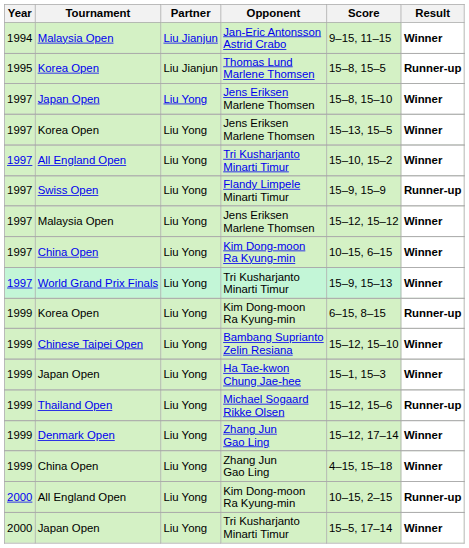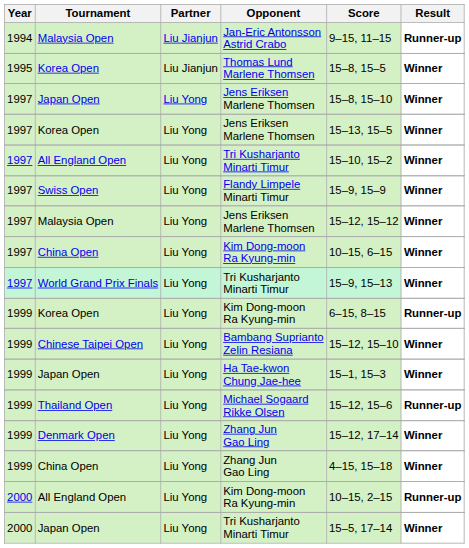 <table class="sortable wikitable" style="font-size: 90%;">
 <tr>
 <th>Year</th>
 <th>Tournament</th>
 <th>Partner</th>
 <th>Opponent</th>
 <th>Score</th>
 <th>Result</th>
 </tr>
 <tr style="background:#D4F1C5">
 <td align="center">1994</td>
 <td align="left"><a href='#'>Malaysia Open</a></td>
 <td align="left"> <a href='#'>Liu Jianjun</a></td>
 <td align="left"> <a href='#'>Jan-Eric Antonsson</a> <br>  <a href='#'>Astrid Crabo</a></td>
 <td align="left">9–15, 11–15</td>
-<td style="text-align:left; background:white"> <strong>Winner</strong></td>
+<td style="text-align:left; background:white"> <strong>Runner-up</strong></td>
 </tr>
 <tr>
 </tr>
 <tr style="background:#D4F1C5">
 <td align="center">1995</td>
 <td align="left"><a href='#'>Korea Open</a></td>
 <td align="left"> Liu Jianjun</td>
 <td align="left"> <a href='#'>Thomas Lund</a> <br>  <a href='#'>Marlene Thomsen</a></td>
 <td align="left">15–8, 15–5</td>
-<td style="text-align:left; background:white"> <strong>Runner-up</strong></td>
+<td style="text-align:left; background:white"> <strong>Winner</strong></td>
 </tr>
 <tr>
 </tr>
 <tr style="background:#D4F1C5">
 <td align="center">1997</td>
 <td align="left"><a href='#'>Japan Open</a></td>
 <td align="left"> <a href='#'>Liu Yong</a></td>
 <td align="left"> <a href='#'>Jens Eriksen</a> <br>  Marlene Thomsen</td>
 <td align="left">15–8, 15–10</td>
 <td style="text-align:left; background:white"> <strong>Winner</strong></td>
 </tr>
 <tr>
 </tr>
 <tr style="background:#D4F1C5">
 <td align="center">1997</td>
 <td align="left">Korea Open</td>
 <td align="left"> Liu Yong</td>
 <td align="left"> Jens Eriksen <br>  Marlene Thomsen</td>
 <td align="left">15–13, 15–5</td>
 <td style="text-align:left; background:white"> <strong>Winner</strong></td>
 </tr>
 <tr>
 </tr>
 <tr style="background:#D4F1C5">
 <td align="center"><a href='#'>1997</a></td>
 <td align="left"><a href='#'>All England Open</a></td>
 <td align="left"> Liu Yong</td>
 <td align="left"> <a href='#'>Tri Kusharjanto</a> <br>  <a href='#'>Minarti Timur</a></td>
 <td align="left">15–10, 15–2</td>
 <td style="text-align:left; background:white"> <strong>Winner</strong></td>
 </tr>
 <tr>
 </tr>
 <tr style="background:#D4F1C5">
 <td align="center">1997</td>
 <td align="left"><a href='#'>Swiss Open</a></td>
 <td align="left"> Liu Yong</td>
 <td align="left"> <a href='#'>Flandy Limpele</a> <br>  Minarti Timur</td>
 <td align="left">15–9, 15–9</td>
-<td style="text-align:left; background:white"> <strong>Runner-up</strong></td>
+<td style="text-align:left; background:white"> <strong>Winner</strong></td>
 </tr>
 <tr>
 </tr>
 <tr style="background:#D4F1C5">
 <td align="center">1997</td>
 <td align="left">Malaysia Open</td>
 <td align="left"> Liu Yong</td>
 <td align="left"> Jens Eriksen <br>  Marlene Thomsen</td>
 <td align="left">15–12, 15–12</td>
 <td style="text-align:left; background:white"> <strong>Winner</strong></td>
 </tr>
 <tr>
 </tr>
 <tr style="background:#D4F1C5">
 <td align="center">1997</td>
 <td align="left"><a href='#'>China Open</a></td>
 <td align="left"> Liu Yong</td>
 <td align="left"> <a href='#'>Kim Dong-moon</a> <br>  <a href='#'>Ra Kyung-min</a></td>
 <td align="left">10–15, 6–15</td>
 <td style="text-align:left; background:white"> <strong>Winner</strong></td>
 </tr>
 <tr>
 </tr>
 <tr style="background:#C3F6D7">
 <td align="center"><a href='#'>1997</a></td>
 <td align="left"><a href='#'>World Grand Prix Finals</a></td>
 <td align="left"> Liu Yong</td>
 <td align="left"> Tri Kusharjanto <br>  Minarti Timur</td>
 <td align="left">15–9, 15–13</td>
 <td style="text-align:left; background:white"> <strong>Winner</strong></td>
 </tr>
 <tr>
 </tr>
 <tr style="background:#D4F1C5">
 <td align="center">1999</td>
 <td align="left">Korea Open</td>
 <td align="left"> Liu Yong</td>
 <td align="left"> Kim Dong-moon <br>  Ra Kyung-min</td>
 <td align="left">6–15, 8–15</td>
 <td style="text-align:left; background:white"> <strong>Runner-up</strong></td>
 </tr>
 <tr>
 </tr>
 <tr style="background:#D4F1C5">
 <td align="center">1999</td>
 <td align="left"><a href='#'>Chinese Taipei Open</a></td>
 <td align="left"> Liu Yong</td>
 <td align="left"> <a href='#'>Bambang Suprianto</a> <br>  <a href='#'>Zelin Resiana</a></td>
 <td align="left">15–12, 15–10</td>
 <td style="text-align:left; background:white"> <strong>Winner</strong></td>
 </tr>
 <tr>
 </tr>
 <tr style="background:#D4F1C5">
 <td align="center">1999</td>
 <td align="left">Japan Open</td>
 <td align="left"> Liu Yong</td>
 <td align="left"> <a href='#'>Ha Tae-kwon</a> <br>  <a href='#'>Chung Jae-hee</a></td>
 <td align="left">15–1, 15–3</td>
 <td style="text-align:left; background:white"> <strong>Winner</strong></td>
 </tr>
 <tr>
 </tr>
 <tr style="background:#D4F1C5">
 <td align="center">1999</td>
 <td align="left"><a href='#'>Thailand Open</a></td>
 <td align="left"> Liu Yong</td>
 <td align="left"> <a href='#'>Michael Sogaard</a> <br>  <a href='#'>Rikke Olsen</a></td>
 <td align="left">15–12, 15–6</td>
 <td style="text-align:left; background:white"> <strong>Runner-up</strong></td>
 </tr>
 <tr>
 </tr>
 <tr style="background:#D4F1C5">
 <td align="center">1999</td>
 <td align="left"><a href='#'>Denmark Open</a></td>
 <td align="left"> Liu Yong</td>
 <td align="left"> <a href='#'>Zhang Jun</a> <br>  <a href='#'>Gao Ling</a></td>
 <td align="left">15–12, 17–14</td>
 <td style="text-align:left; background:white"> <strong>Winner</strong></td>
 </tr>
 <tr>
 </tr>
 <tr style="background:#D4F1C5">
 <td align="center">1999</td>
 <td align="left">China Open</td>
 <td align="left"> Liu Yong</td>
 <td align="left"> Zhang Jun <br>  Gao Ling</td>
 <td align="left">4–15, 15–18</td>
 <td style="text-align:left; background:white"> <strong>Winner</strong></td>
 </tr>
 <tr>
 </tr>
 <tr style="background:#D4F1C5">
 <td align="center"><a href='#'>2000</a></td>
 <td align="left">All England Open</td>
 <td align="left"> Liu Yong</td>
 <td align="left"> Kim Dong-moon <br>  Ra Kyung-min</td>
 <td align="left">10–15, 2–15</td>
 <td style="text-align:left; background:white"> <strong>Runner-up</strong></td>
 </tr>
 <tr>
 </tr>
 <tr style="background:#D4F1C5">
 <td align="center">2000</td>
 <td align="left">Japan Open</td>
 <td align="left"> Liu Yong</td>
 <td align="left"> Tri Kusharjanto <br>  Minarti Timur</td>
 <td align="left">15–5, 17–14</td>
 <td style="text-align:left; background:white"> <strong>Winner</strong></td>
 </tr>
 </table>
